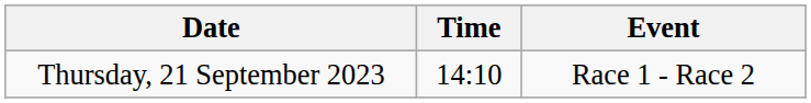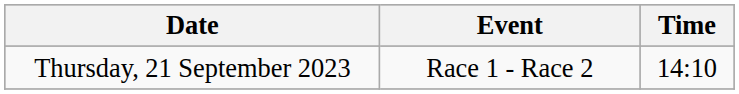 <table class = "wikitable" style="text-align:center;">
 <tr>
 <th width=220>Date</th>
+<th width=150>Event</th>
 <th width=50>Time</th>
-<th width=150>Event</th>
 </tr>
 <tr>
 <td>Thursday, 21 September 2023</td>
+<td>Race 1 - Race 2</td>
 <td>14:10</td>
-<td>Race 1 - Race 2</td>
 </tr>
 </table>
